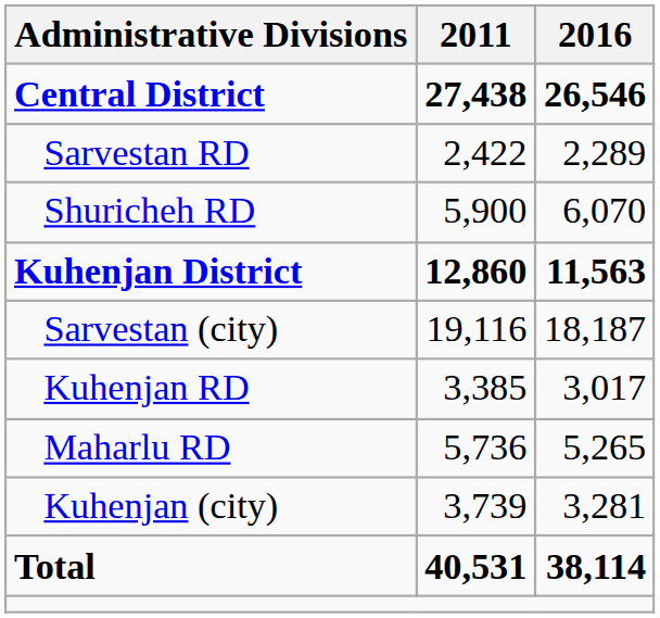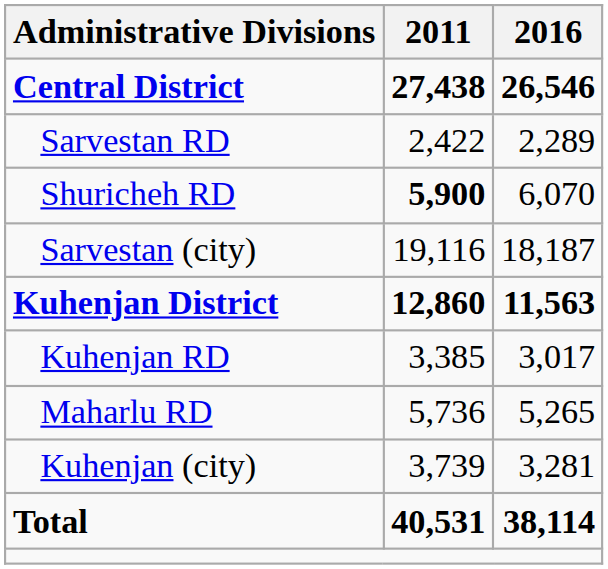 <table class="wikitable">
 <tr>
 <th>Administrative Divisions</th>
 <th>2011</th>
 <th>2016</th>
 </tr>
 <tr>
 <td><strong><a href='#'>Central District</a></strong></td>
 <td style="text-align: right;"><strong>27,438</strong></td>
 <td style="text-align: right;"><strong>26,546</strong></td>
 </tr>
 <tr>
 <td style="padding-left: 1em;"><a href='#'>Sarvestan RD</a></td>
 <td style="text-align: right;">2,422</td>
 <td style="text-align: right;">2,289</td>
 </tr>
 <tr>
 <td style="padding-left: 1em;"><a href='#'>Shuricheh RD</a></td>
-<td style="text-align: right;">5,900</td>
+<td style="text-align: right;"><strong>5,900</strong></td>
 <td style="text-align: right;">6,070</td>
+</tr>
+<tr>
+<td style="padding-left: 1em;"><a href='#'>Sarvestan</a> (city)</td>
+<td style="text-align: right;">19,116</td>
+<td style="text-align: right;">18,187</td>
 </tr>
 <tr>
 <td><strong><a href='#'>Kuhenjan District</a></strong></td>
 <td style="text-align: right;"><strong>12,860</strong></td>
 <td style="text-align: right;"><strong>11,563</strong></td>
-</tr>
-<tr>
-<td style="padding-left: 1em;"><a href='#'>Sarvestan</a> (city)</td>
-<td style="text-align: right;">19,116</td>
-<td style="text-align: right;">18,187</td>
 </tr>
 <tr>
 <td style="padding-left: 1em;"><a href='#'>Kuhenjan RD</a></td>
 <td style="text-align: right;">3,385</td>
 <td style="text-align: right;">3,017</td>
 </tr>
 <tr>
 <td style="padding-left: 1em;"><a href='#'>Maharlu RD</a></td>
 <td style="text-align: right;">5,736</td>
 <td style="text-align: right;">5,265</td>
 </tr>
 <tr>
 <td style="padding-left: 1em;"><a href='#'>Kuhenjan</a> (city)</td>
 <td style="text-align: right;">3,739</td>
 <td style="text-align: right;">3,281</td>
 </tr>
 <tr>
 <td><strong>Total</strong></td>
 <td style="text-align: right;"><strong>40,531</strong></td>
 <td style="text-align: right;"><strong>38,114</strong></td>
 </tr>
 <tr>
 <td colspan=3></td>
 </tr>
 </table>
